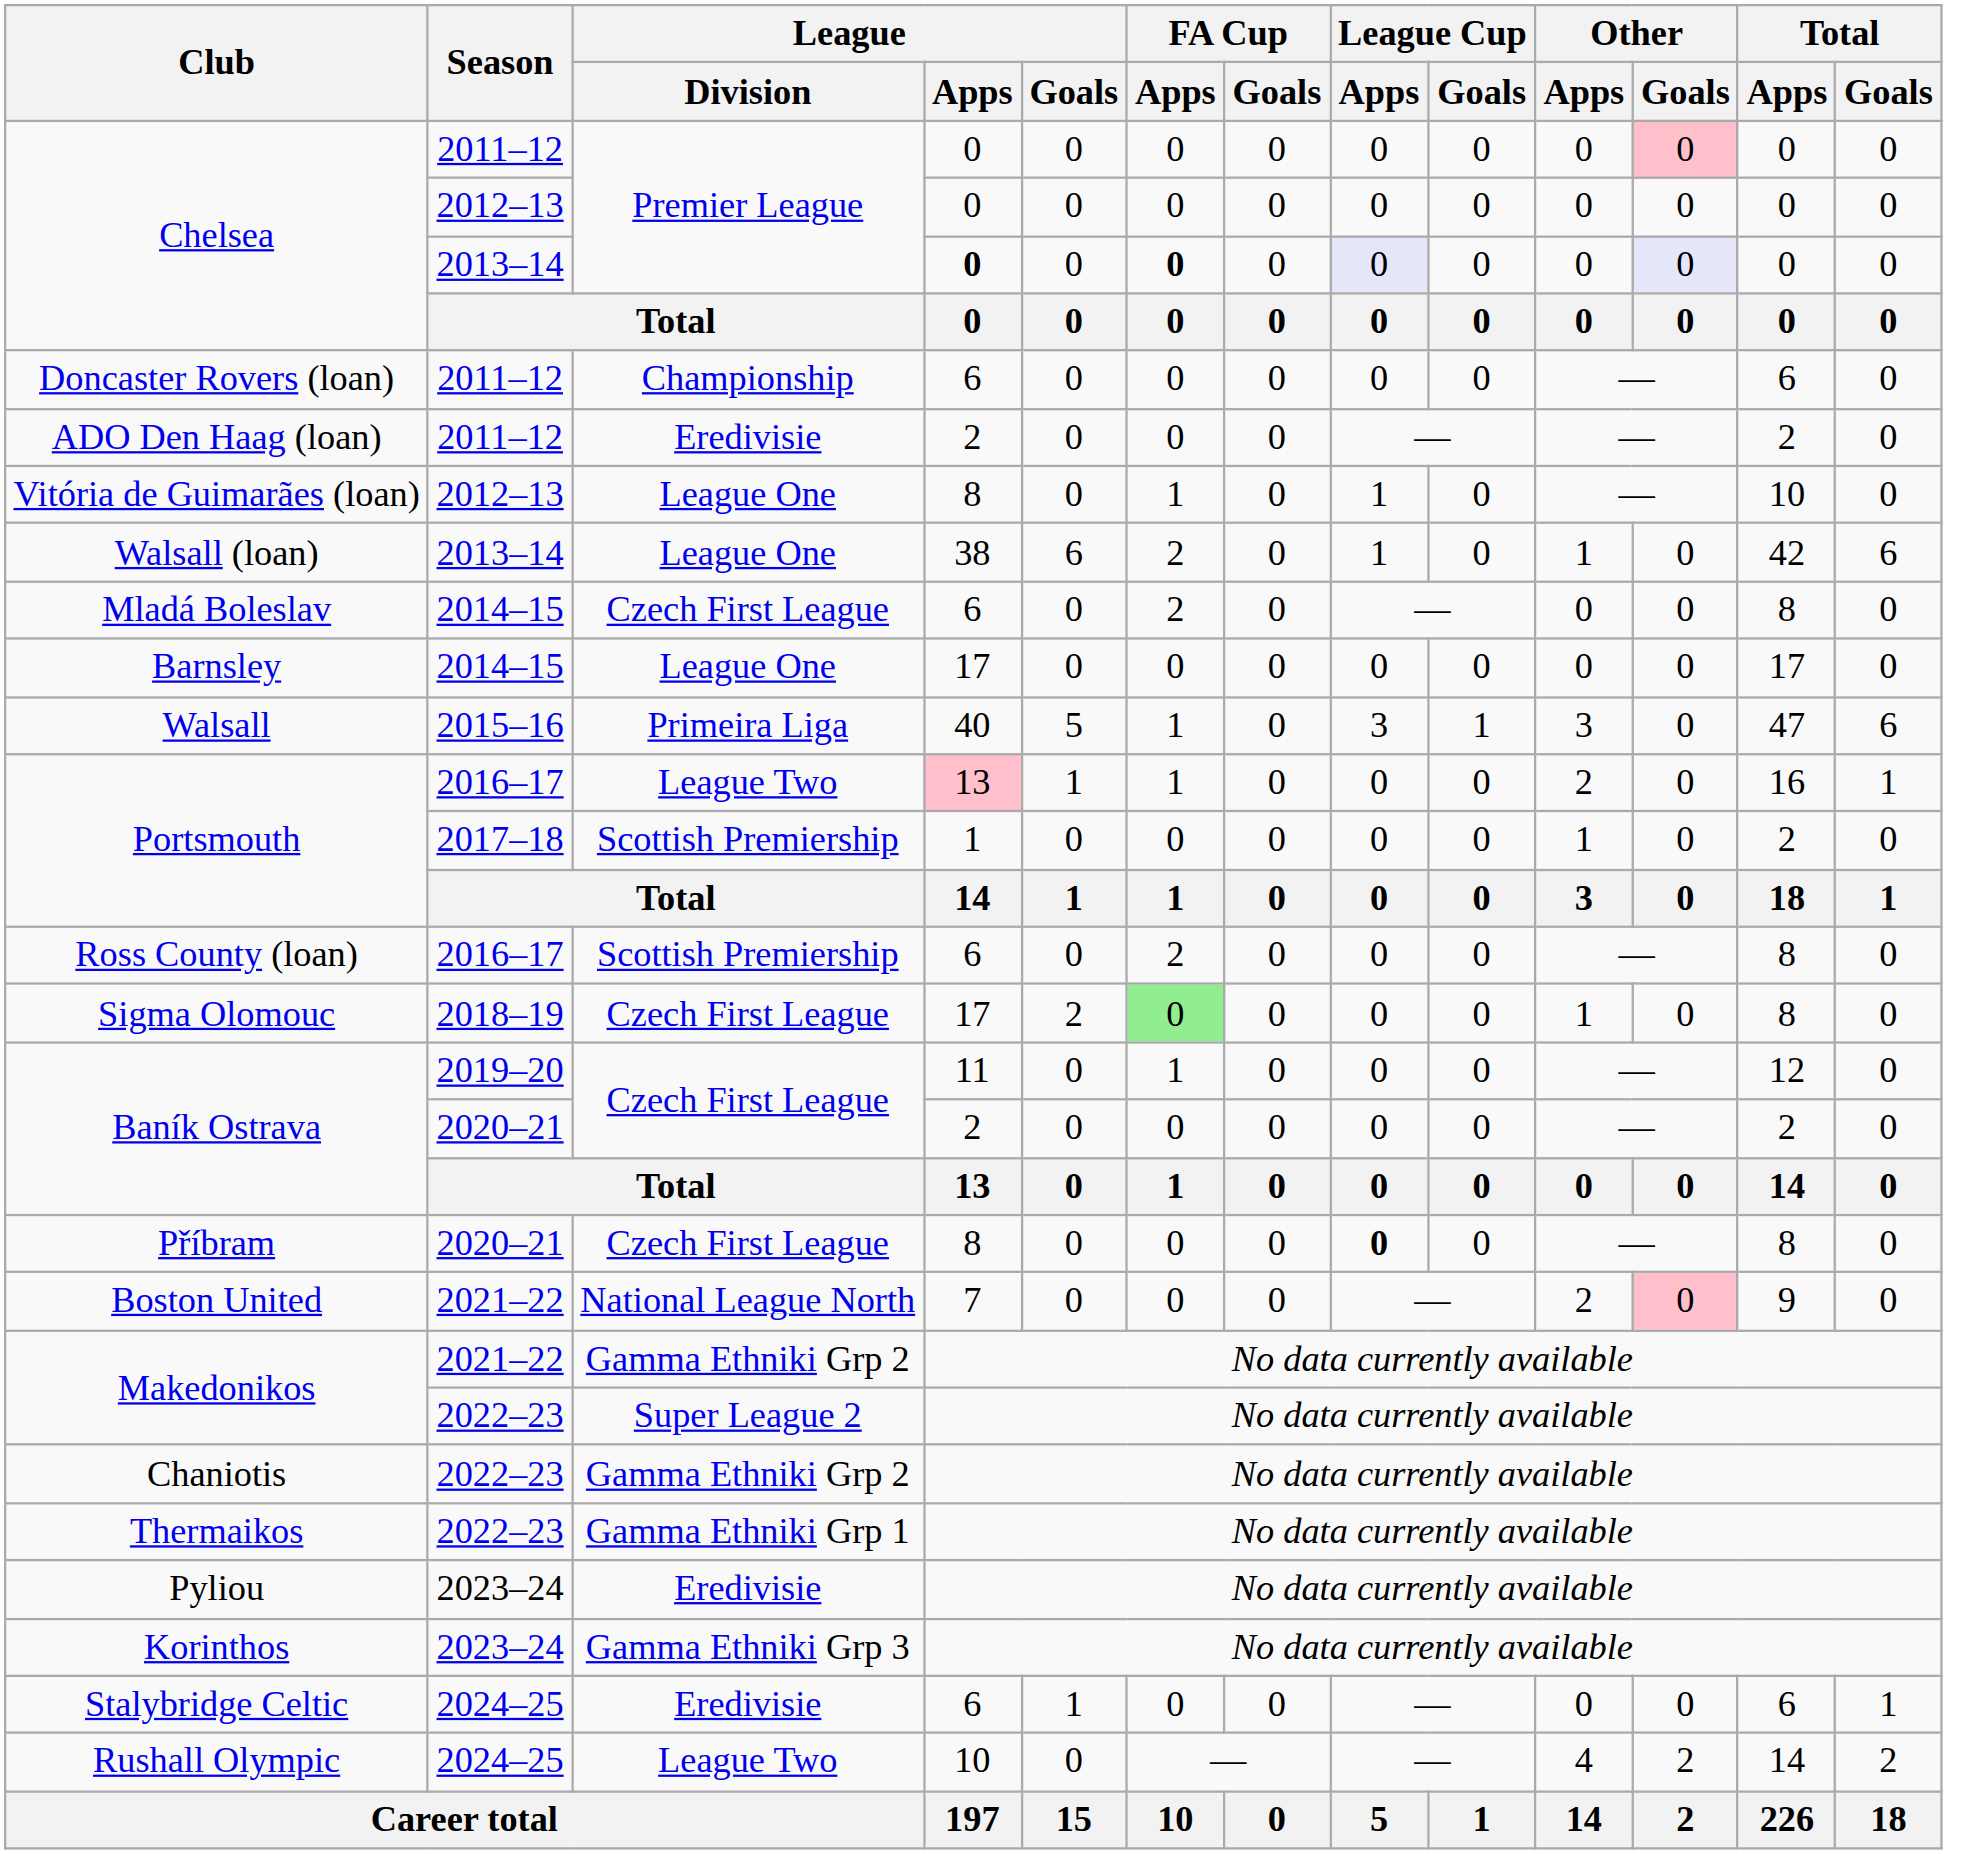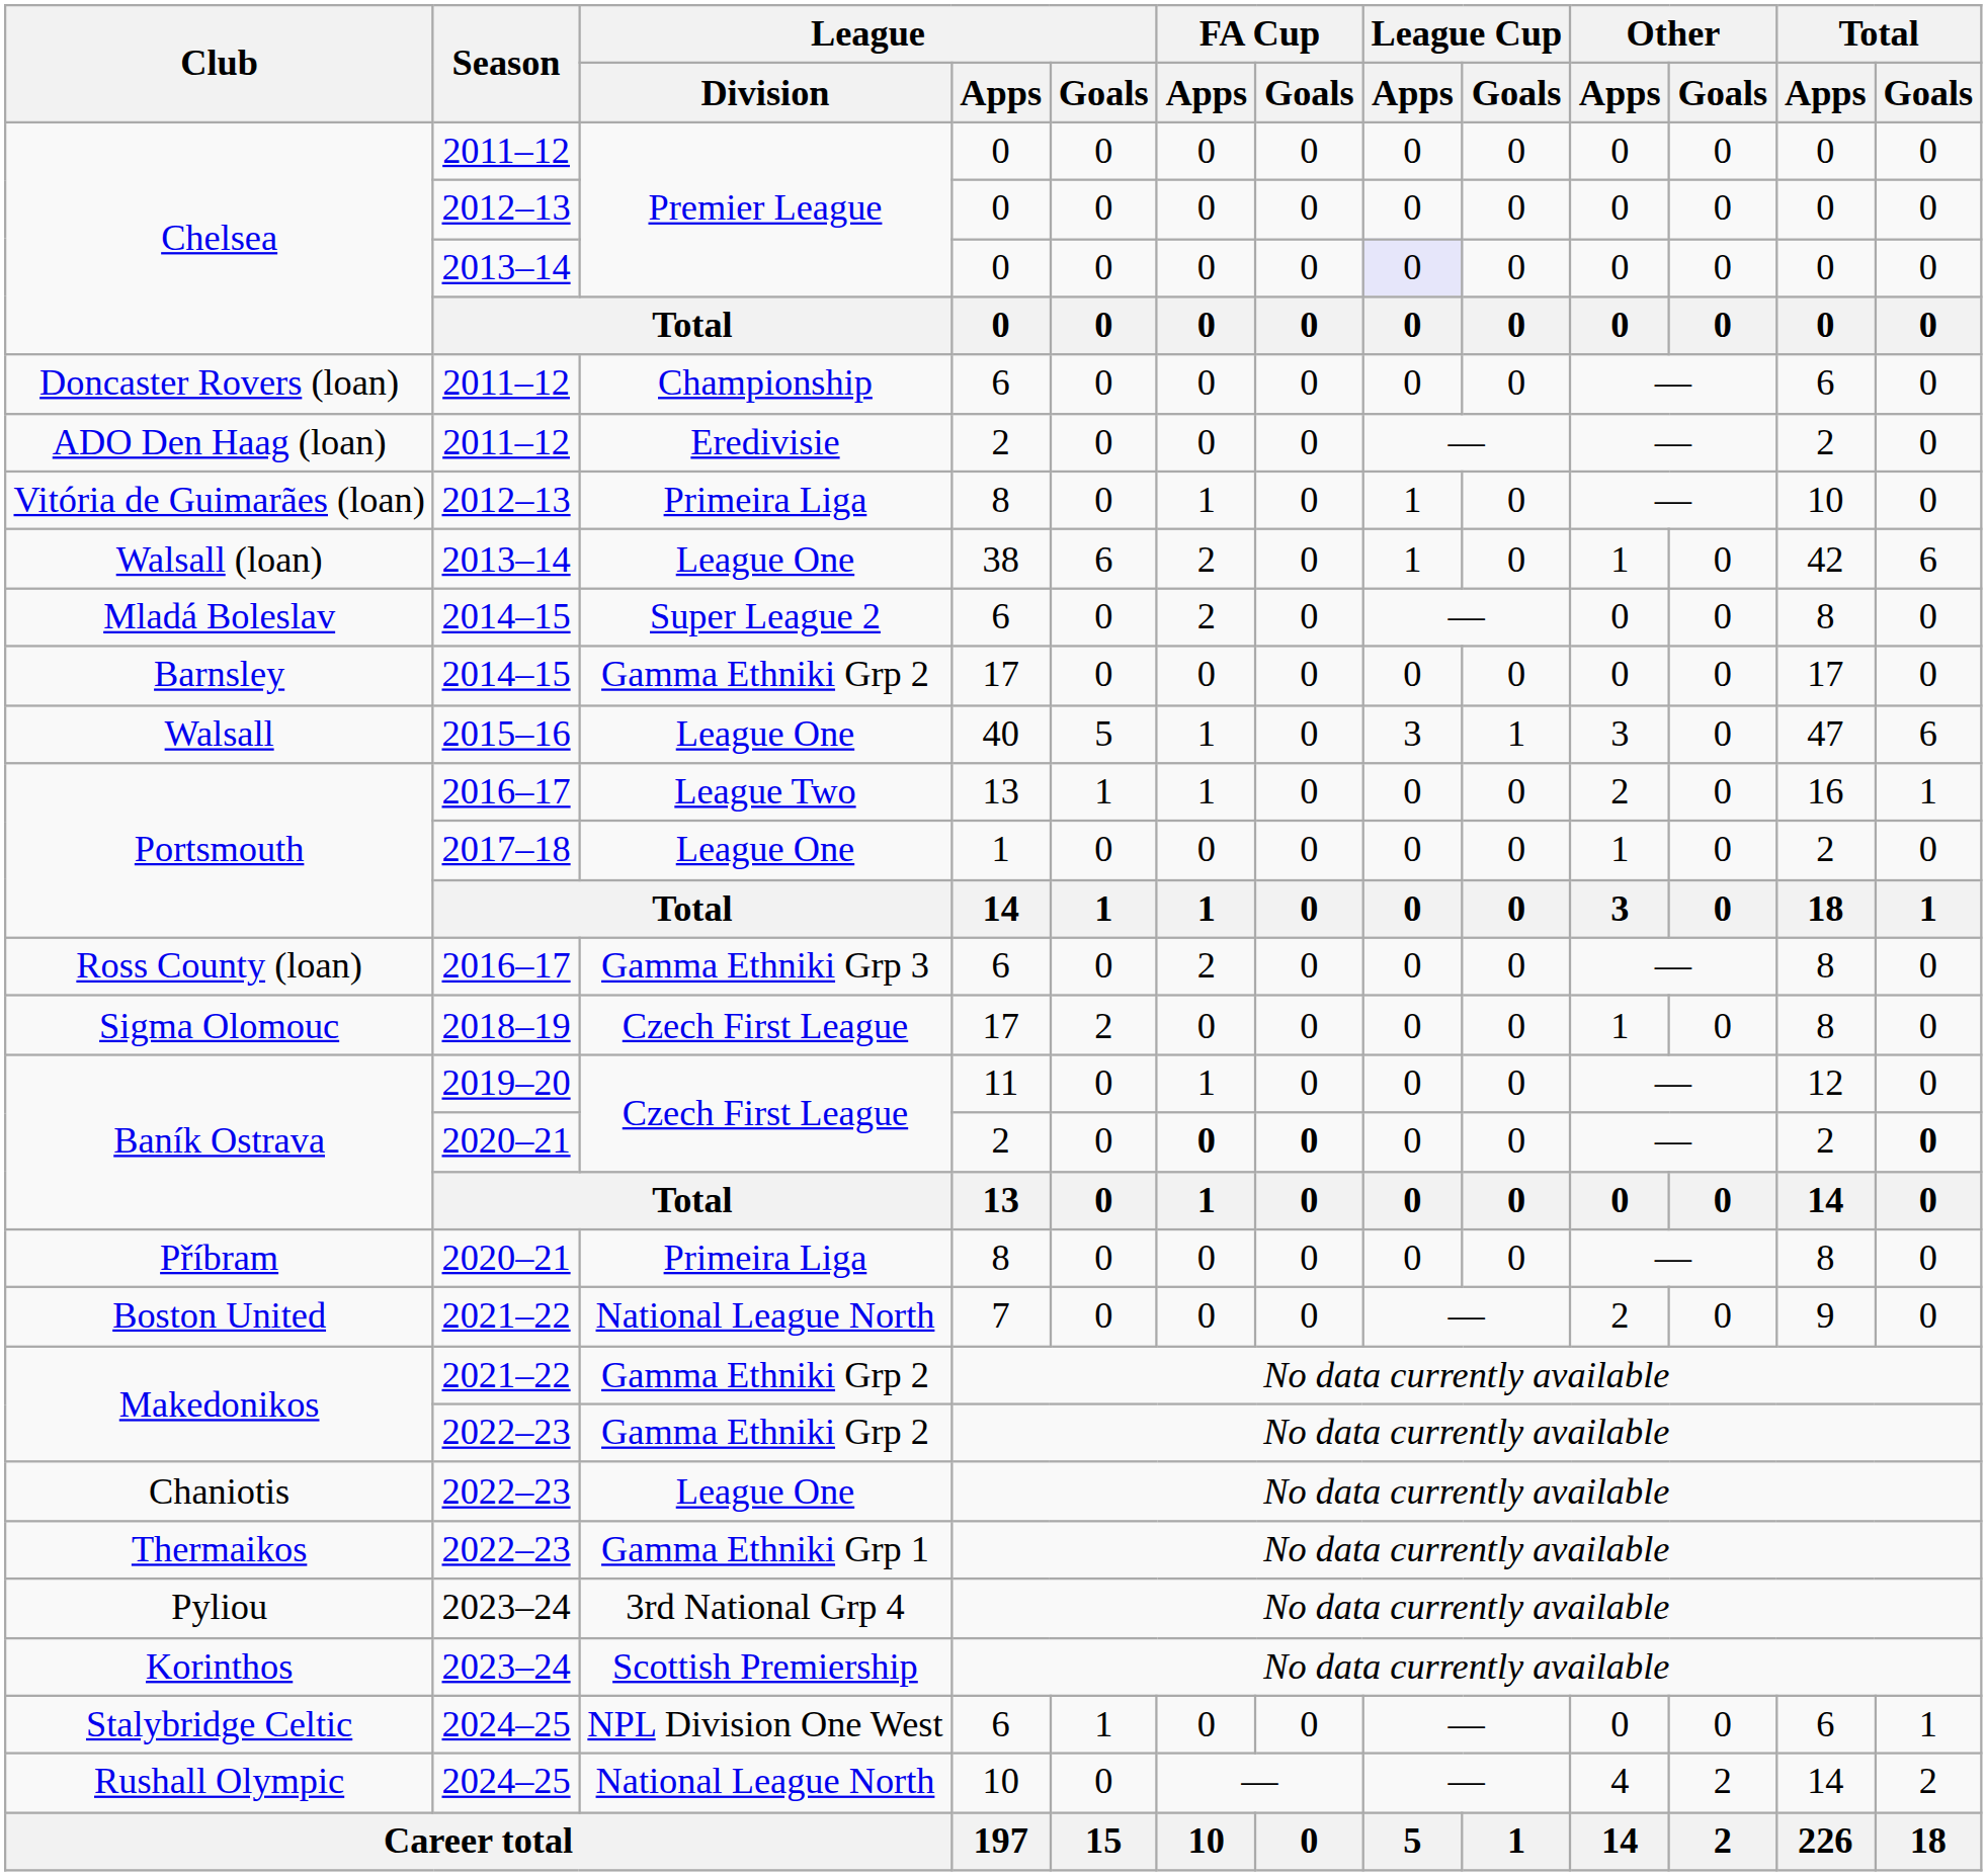 <table class="wikitable" style="text-align:center">
 <tr>
 <th rowspan="2">Club</th>
 <th rowspan="2">Season</th>
 <th colspan="3">League</th>
 <th colspan="2">FA Cup</th>
 <th colspan="2">League Cup</th>
 <th colspan="2">Other</th>
 <th colspan="2">Total</th>
 </tr>
 <tr>
 <th>Division</th>
 <th>Apps</th>
 <th>Goals</th>
 <th>Apps</th>
 <th>Goals</th>
 <th>Apps</th>
 <th>Goals</th>
 <th>Apps</th>
 <th>Goals</th>
 <th>Apps</th>
 <th>Goals</th>
 </tr>
 <tr>
 <td rowspan="4"><a href='#'>Chelsea</a></td>
 <td><a href='#'>2011–12</a></td>
 <td rowspan="3"><a href='#'>Premier League</a></td>
 <td>0</td>
 <td>0</td>
 <td>0</td>
 <td>0</td>
 <td>0</td>
 <td>0</td>
 <td>0</td>
-<td style="background: pink;">0</td>
+<td>0</td>
 <td>0</td>
 <td>0</td>
 </tr>
 <tr>
 <td><a href='#'>2012–13</a></td>
 <td>0</td>
 <td>0</td>
 <td>0</td>
 <td>0</td>
 <td>0</td>
 <td>0</td>
 <td>0</td>
 <td>0</td>
 <td>0</td>
 <td>0</td>
 </tr>
 <tr>
 <td><a href='#'>2013–14</a></td>
-<td><strong>0</strong></td>
 <td>0</td>
-<td><strong>0</strong></td>
+<td>0</td>
+<td>0</td>
 <td>0</td>
 <td style="background: lavender;">0</td>
 <td>0</td>
 <td>0</td>
-<td style="background: lavender;">0</td>
+<td>0</td>
 <td>0</td>
 <td>0</td>
 </tr>
 <tr>
 <th colspan="2">Total</th>
 <th>0</th>
 <th>0</th>
 <th>0</th>
 <th>0</th>
 <th>0</th>
 <th>0</th>
 <th>0</th>
 <th>0</th>
 <th>0</th>
 <th>0</th>
 </tr>
 <tr>
 <td><a href='#'>Doncaster Rovers</a> (loan)</td>
 <td><a href='#'>2011–12</a></td>
 <td><a href='#'>Championship</a></td>
 <td>6</td>
 <td>0</td>
 <td>0</td>
 <td>0</td>
 <td>0</td>
 <td>0</td>
 <td colspan="2">—</td>
 <td>6</td>
 <td>0</td>
 </tr>
 <tr>
 <td><a href='#'>ADO Den Haag</a> (loan)</td>
 <td><a href='#'>2011–12</a></td>
 <td><a href='#'>Eredivisie</a></td>
 <td>2</td>
 <td>0</td>
 <td>0</td>
 <td>0</td>
 <td colspan="2">—</td>
 <td colspan="2">—</td>
 <td>2</td>
 <td>0</td>
 </tr>
 <tr>
 <td><a href='#'>Vitória de Guimarães</a> (loan)</td>
 <td><a href='#'>2012–13</a></td>
-<td><a href='#'>League One</a></td>
+<td><a href='#'>Primeira Liga</a></td>
 <td>8</td>
 <td>0</td>
 <td>1</td>
 <td>0</td>
 <td>1</td>
 <td>0</td>
 <td colspan="2">—</td>
 <td>10</td>
 <td>0</td>
 </tr>
 <tr>
 <td><a href='#'>Walsall</a> (loan)</td>
 <td><a href='#'>2013–14</a></td>
 <td><a href='#'>League One</a></td>
 <td>38</td>
 <td>6</td>
 <td>2</td>
 <td>0</td>
 <td>1</td>
 <td>0</td>
 <td>1</td>
 <td>0</td>
 <td>42</td>
 <td>6</td>
 </tr>
 <tr>
 <td><a href='#'>Mladá Boleslav</a></td>
 <td><a href='#'>2014–15</a></td>
-<td><a href='#'>Czech First League</a></td>
+<td><a href='#'>Super League 2</a></td>
 <td>6</td>
 <td>0</td>
 <td>2</td>
 <td>0</td>
 <td colspan="2">—</td>
 <td>0</td>
 <td>0</td>
 <td>8</td>
 <td>0</td>
 </tr>
 <tr>
 <td><a href='#'>Barnsley</a></td>
 <td><a href='#'>2014–15</a></td>
-<td><a href='#'>League One</a></td>
+<td><a href='#'>Gamma Ethniki</a> Grp 2</td>
 <td>17</td>
 <td>0</td>
 <td>0</td>
 <td>0</td>
 <td>0</td>
 <td>0</td>
 <td>0</td>
 <td>0</td>
 <td>17</td>
 <td>0</td>
 </tr>
 <tr>
 <td><a href='#'>Walsall</a></td>
 <td><a href='#'>2015–16</a></td>
-<td><a href='#'>Primeira Liga</a></td>
+<td><a href='#'>League One</a></td>
 <td>40</td>
 <td>5</td>
 <td>1</td>
 <td>0</td>
 <td>3</td>
 <td>1</td>
 <td>3</td>
 <td>0</td>
 <td>47</td>
 <td>6</td>
 </tr>
 <tr>
 <td rowspan="3"><a href='#'>Portsmouth</a></td>
 <td><a href='#'>2016–17</a></td>
 <td><a href='#'>League Two</a></td>
-<td style="background: pink;">13</td>
+<td>13</td>
 <td>1</td>
 <td>1</td>
 <td>0</td>
 <td>0</td>
 <td>0</td>
 <td>2</td>
 <td>0</td>
 <td>16</td>
 <td>1</td>
 </tr>
 <tr>
 <td><a href='#'>2017–18</a></td>
-<td><a href='#'>Scottish Premiership</a></td>
+<td><a href='#'>League One</a></td>
 <td>1</td>
 <td>0</td>
 <td>0</td>
 <td>0</td>
 <td>0</td>
 <td>0</td>
 <td>1</td>
 <td>0</td>
 <td>2</td>
 <td>0</td>
 </tr>
 <tr>
 <th colspan=2>Total</th>
 <th>14</th>
 <th>1</th>
 <th>1</th>
 <th>0</th>
 <th>0</th>
 <th>0</th>
 <th>3</th>
 <th>0</th>
 <th>18</th>
 <th>1</th>
 </tr>
 <tr>
 <td rowspan="1" valign="center"><a href='#'>Ross County</a> (loan)</td>
 <td><a href='#'>2016–17</a></td>
-<td><a href='#'>Scottish Premiership</a></td>
+<td><a href='#'>Gamma Ethniki</a> Grp 3</td>
 <td>6</td>
 <td>0</td>
 <td>2</td>
 <td>0</td>
 <td>0</td>
 <td>0</td>
 <td colspan="2">—</td>
 <td>8</td>
 <td>0</td>
 </tr>
 <tr>
 <td><a href='#'>Sigma Olomouc</a></td>
 <td><a href='#'>2018–19</a></td>
 <td><a href='#'>Czech First League</a></td>
 <td>17</td>
 <td>2</td>
-<td style="background: lightgreen;">0</td>
+<td>0</td>
 <td>0</td>
 <td>0</td>
 <td>0</td>
 <td>1</td>
 <td>0</td>
 <td>8</td>
 <td>0</td>
 </tr>
 <tr>
 <td rowspan=3><a href='#'>Baník Ostrava</a></td>
 <td><a href='#'>2019–20</a></td>
 <td rowspan=2><a href='#'>Czech First League</a></td>
 <td>11</td>
 <td>0</td>
 <td>1</td>
 <td>0</td>
 <td>0</td>
 <td>0</td>
 <td colspan="2">—</td>
 <td>12</td>
 <td>0</td>
 </tr>
 <tr>
 <td><a href='#'>2020–21</a></td>
 <td>2</td>
 <td>0</td>
-<td>0</td>
-<td>0</td>
+<td><strong>0</strong></td>
+<td><strong>0</strong></td>
 <td>0</td>
 <td>0</td>
 <td colspan="2">—</td>
 <td>2</td>
-<td>0</td>
+<td><strong>0</strong></td>
 </tr>
 <tr>
 <th colspan=2>Total</th>
 <th>13</th>
 <th>0</th>
 <th>1</th>
 <th>0</th>
 <th>0</th>
 <th>0</th>
 <th>0</th>
 <th>0</th>
 <th>14</th>
 <th>0</th>
 </tr>
 <tr>
 <td><a href='#'>Příbram</a></td>
 <td><a href='#'>2020–21</a></td>
-<td><a href='#'>Czech First League</a></td>
+<td><a href='#'>Primeira Liga</a></td>
 <td>8</td>
 <td>0</td>
 <td>0</td>
 <td>0</td>
-<td><strong>0</strong></td>
+<td>0</td>
 <td>0</td>
 <td colspan="2">—</td>
 <td>8</td>
 <td>0</td>
 </tr>
 <tr>
 <td><a href='#'>Boston United</a></td>
 <td><a href='#'>2021–22</a></td>
 <td><a href='#'>National League North</a></td>
 <td>7</td>
 <td>0</td>
 <td>0</td>
 <td>0</td>
 <td colspan="2">—</td>
 <td>2</td>
-<td style="background: pink;">0</td>
+<td>0</td>
 <td>9</td>
 <td>0</td>
 </tr>
 <tr>
 <td rowspan="2"><a href='#'>Makedonikos</a></td>
 <td><a href='#'>2021–22</a></td>
 <td><a href='#'>Gamma Ethniki</a> Grp 2</td>
 <td colspan="10"><em>No data currently available</em></td>
 </tr>
 <tr>
 <td><a href='#'>2022–23</a></td>
-<td><a href='#'>Super League 2</a></td>
+<td><a href='#'>Gamma Ethniki</a> Grp 2</td>
 <td colspan="10"><em>No data currently available</em></td>
 </tr>
 <tr>
 <td>Chaniotis</td>
 <td><a href='#'>2022–23</a></td>
-<td><a href='#'>Gamma Ethniki</a> Grp 2</td>
+<td><a href='#'>League One</a></td>
 <td colspan="10"><em>No data currently available</em></td>
 </tr>
 <tr>
 <td><a href='#'>Thermaikos</a></td>
 <td><a href='#'>2022–23</a></td>
 <td><a href='#'>Gamma Ethniki</a> Grp 1</td>
 <td colspan="10"><em>No data currently available</em></td>
 </tr>
 <tr>
 <td>Pyliou</td>
 <td>2023–24</td>
-<td><a href='#'>Eredivisie</a></td>
+<td>3rd National Grp 4</td>
 <td colspan="10"><em>No data currently available</em></td>
 </tr>
 <tr>
 <td><a href='#'>Korinthos</a></td>
 <td><a href='#'>2023–24</a></td>
-<td><a href='#'>Gamma Ethniki</a> Grp 3</td>
+<td><a href='#'>Scottish Premiership</a></td>
 <td colspan="10"><em>No data currently available</em></td>
 </tr>
 <tr>
 <td><a href='#'>Stalybridge Celtic</a></td>
 <td><a href='#'>2024–25</a></td>
-<td><a href='#'>Eredivisie</a></td>
+<td><a href='#'>NPL</a> Division One West</td>
 <td>6</td>
 <td>1</td>
 <td>0</td>
 <td>0</td>
 <td colspan="2">—</td>
 <td>0</td>
 <td>0</td>
 <td>6</td>
 <td>1</td>
 </tr>
 <tr>
 <td><a href='#'>Rushall Olympic</a></td>
 <td><a href='#'>2024–25</a></td>
-<td><a href='#'>League Two</a></td>
+<td><a href='#'>National League North</a></td>
 <td>10</td>
 <td>0</td>
 <td colspan="2">—</td>
 <td colspan="2">—</td>
 <td>4</td>
 <td>2</td>
 <td>14</td>
 <td>2</td>
 </tr>
 <tr>
 <th colspan="3">Career total</th>
 <th>197</th>
 <th>15</th>
 <th>10</th>
 <th>0</th>
 <th>5</th>
 <th>1</th>
 <th>14</th>
 <th>2</th>
 <th>226</th>
 <th>18</th>
 </tr>
 </table>
